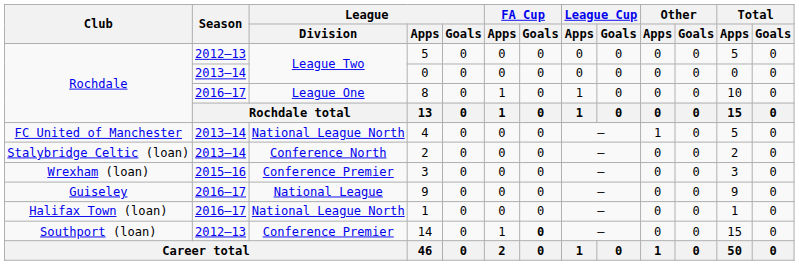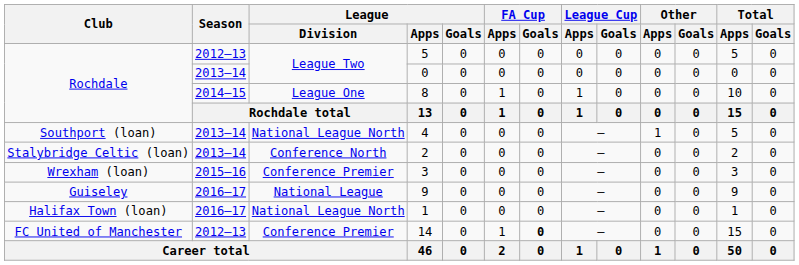 <table class="wikitable" style="text-align:center">
 <tr>
 <th rowspan="2">Club</th>
 <th rowspan="2">Season</th>
 <th colspan="3">League</th>
 <th colspan="2"><a href='#'>FA Cup</a></th>
 <th colspan="2"><a href='#'>League Cup</a></th>
 <th colspan="2">Other</th>
 <th colspan="2">Total</th>
 </tr>
 <tr>
 <th>Division</th>
 <th>Apps</th>
 <th>Goals</th>
 <th>Apps</th>
 <th>Goals</th>
 <th>Apps</th>
 <th>Goals</th>
 <th>Apps</th>
 <th>Goals</th>
 <th>Apps</th>
 <th>Goals</th>
 </tr>
 <tr>
 <td rowspan="4"><a href='#'>Rochdale</a></td>
 <td><a href='#'>2012–13</a></td>
 <td rowspan="2"><a href='#'>League Two</a></td>
 <td>5</td>
 <td>0</td>
 <td>0</td>
 <td>0</td>
 <td>0</td>
 <td>0</td>
 <td>0</td>
 <td>0</td>
 <td>5</td>
 <td>0</td>
 </tr>
 <tr>
 <td><a href='#'>2013–14</a></td>
 <td>0</td>
 <td>0</td>
 <td>0</td>
 <td>0</td>
 <td>0</td>
 <td>0</td>
 <td>0</td>
 <td>0</td>
 <td>0</td>
 <td>0</td>
 </tr>
 <tr>
-<td><a href='#'>2016–17</a></td>
+<td><a href='#'>2014–15</a></td>
 <td><a href='#'>League One</a></td>
 <td>8</td>
 <td>0</td>
 <td>1</td>
 <td>0</td>
 <td>1</td>
 <td>0</td>
 <td>0</td>
 <td>0</td>
 <td>10</td>
 <td>0</td>
 </tr>
 <tr>
 <th colspan="2">Rochdale total</th>
 <th>13</th>
 <th>0</th>
 <th>1</th>
 <th>0</th>
 <th>1</th>
 <th>0</th>
 <th>0</th>
 <th>0</th>
 <th>15</th>
 <th>0</th>
 </tr>
 <tr>
-<td><a href='#'>FC United of Manchester</a></td>
+<td><a href='#'>Southport</a> (loan)</td>
 <td><a href='#'>2013–14</a></td>
 <td><a href='#'>National League North</a></td>
 <td>4</td>
 <td>0</td>
 <td>0</td>
 <td>0</td>
 <td colspan="2">—</td>
 <td>1</td>
 <td>0</td>
 <td>5</td>
 <td>0</td>
 </tr>
 <tr>
 <td><a href='#'>Stalybridge Celtic</a> (loan)</td>
 <td><a href='#'>2013–14</a></td>
 <td><a href='#'>Conference North</a></td>
 <td>2</td>
 <td>0</td>
 <td>0</td>
 <td>0</td>
 <td colspan="2">—</td>
 <td>0</td>
 <td>0</td>
 <td>2</td>
 <td>0</td>
 </tr>
 <tr>
 <td><a href='#'>Wrexham</a> (loan)</td>
 <td><a href='#'>2015–16</a></td>
 <td><a href='#'>Conference Premier</a></td>
 <td>3</td>
 <td>0</td>
 <td>0</td>
 <td>0</td>
 <td colspan="2">—</td>
 <td>0</td>
 <td>0</td>
 <td>3</td>
 <td>0</td>
 </tr>
 <tr>
 <td><a href='#'>Guiseley</a></td>
 <td><a href='#'>2016–17</a></td>
 <td><a href='#'>National League</a></td>
 <td>9</td>
 <td>0</td>
 <td>0</td>
 <td>0</td>
 <td colspan="2">—</td>
 <td>0</td>
 <td>0</td>
 <td>9</td>
 <td>0</td>
 </tr>
 <tr>
 <td><a href='#'>Halifax Town</a> (loan)</td>
 <td><a href='#'>2016–17</a></td>
 <td><a href='#'>National League North</a></td>
 <td>1</td>
 <td>0</td>
 <td>0</td>
 <td>0</td>
 <td colspan="2">—</td>
 <td>0</td>
 <td>0</td>
 <td>1</td>
 <td>0</td>
 </tr>
 <tr>
-<td><a href='#'>Southport</a> (loan)</td>
+<td><a href='#'>FC United of Manchester</a></td>
 <td><a href='#'>2012–13</a></td>
 <td><a href='#'>Conference Premier</a></td>
 <td>14</td>
 <td>0</td>
 <td>1</td>
 <td><strong>0</strong></td>
 <td colspan="2">—</td>
 <td>0</td>
 <td>0</td>
 <td>15</td>
 <td>0</td>
 </tr>
 <tr>
 <th colspan="3">Career total</th>
 <th>46</th>
 <th>0</th>
 <th>2</th>
 <th>0</th>
 <th>1</th>
 <th>0</th>
 <th>1</th>
 <th>0</th>
 <th>50</th>
 <th>0</th>
 </tr>
 </table>
